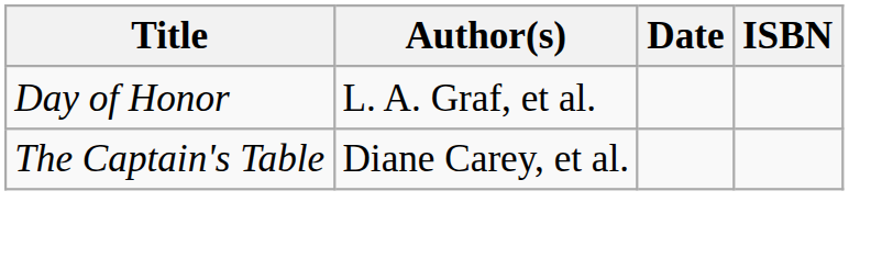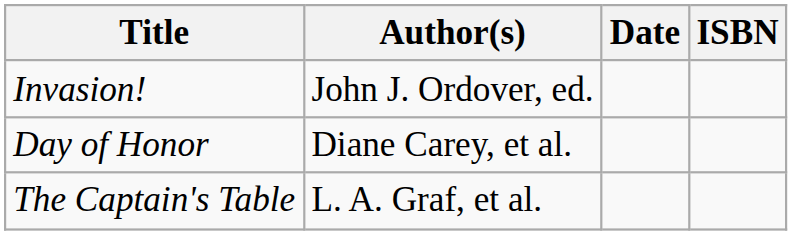 <table class="wikitable">
 <tr>
 <th>Title</th>
 <th>Author(s)</th>
 <th>Date</th>
 <th>ISBN</th>
 </tr>
 <tr>
+<td><em>Invasion!</em></td>
+<td>John J. Ordover, ed.</td>
+<td></td>
+<td></td>
+</tr>
+<tr>
 <td><em>Day of Honor</em></td>
-<td>L. A. Graf, et al.</td>
+<td>Diane Carey, et al.</td>
 <td></td>
 <td></td>
 </tr>
 <tr>
 <td><em>The Captain's Table</em></td>
-<td>Diane Carey, et al.</td>
+<td>L. A. Graf, et al.</td>
 <td></td>
 <td></td>
 </tr>
 </table>
